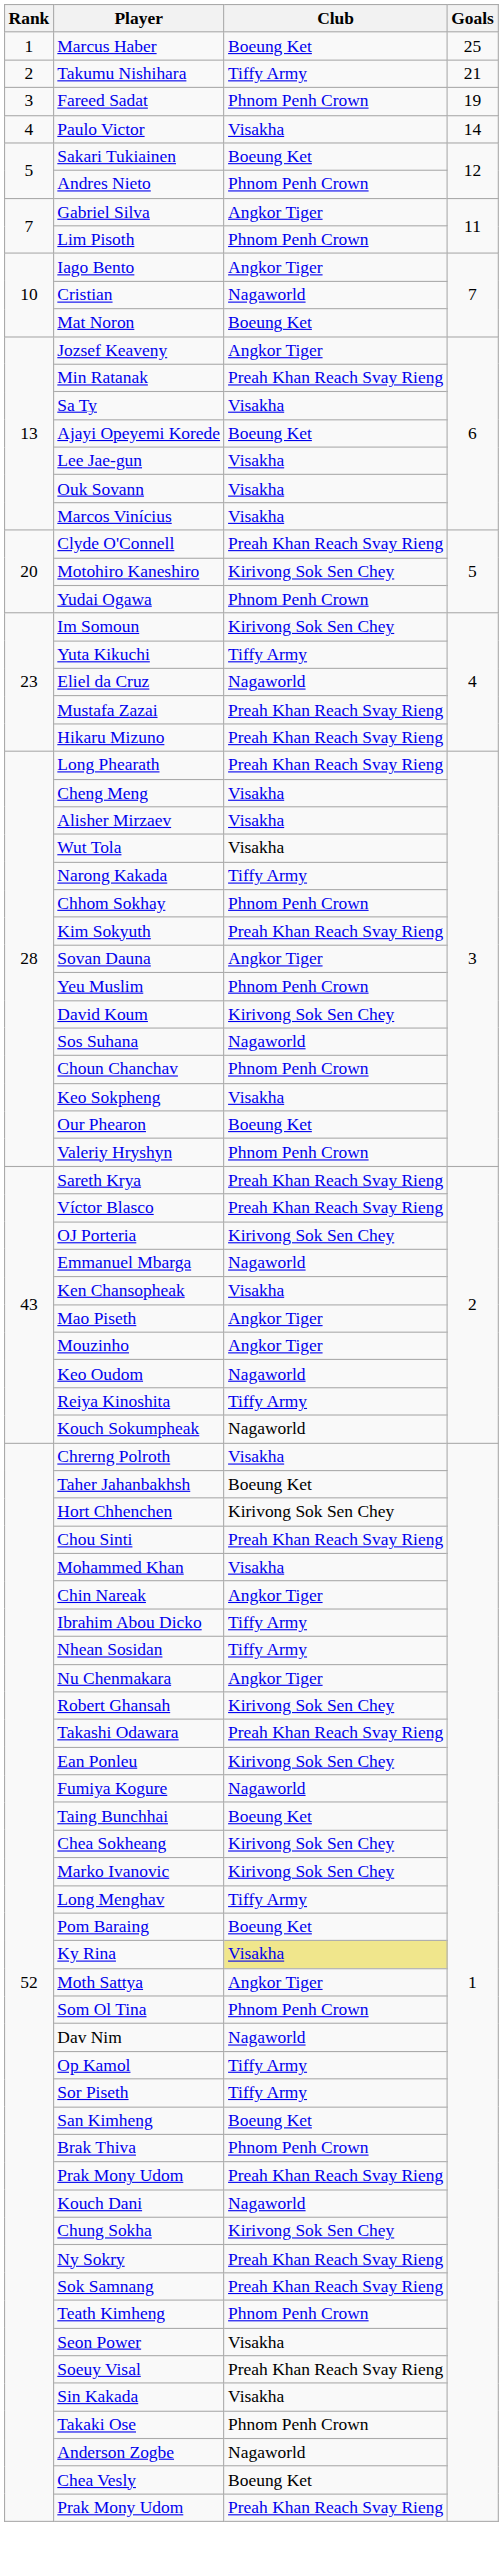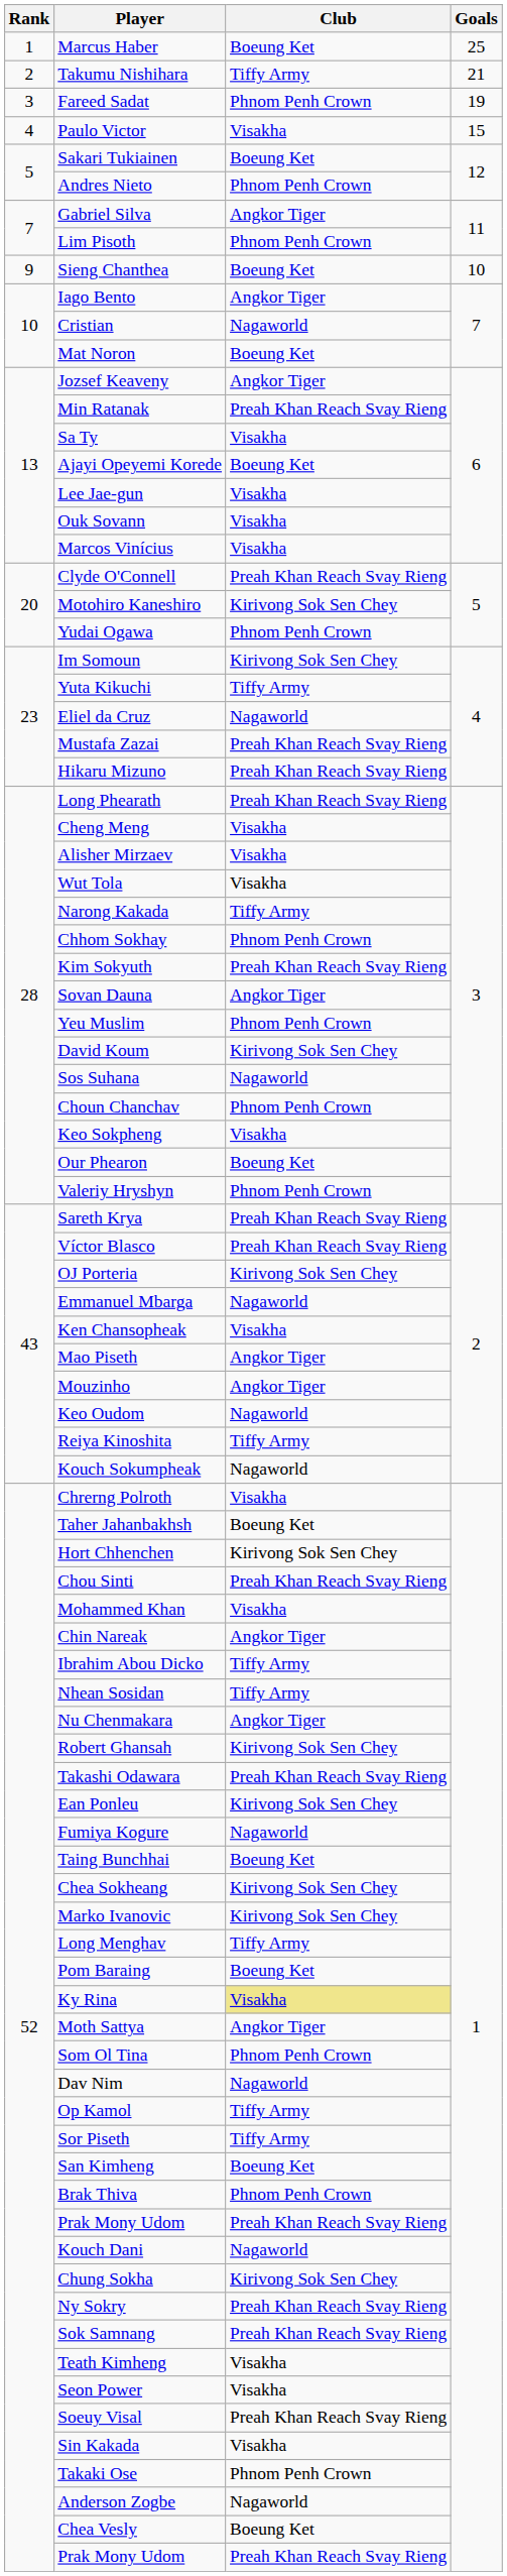 <table class="wikitable" style="text-align:center">
 <tr>
 <th>Rank</th>
 <th>Player</th>
 <th>Club</th>
 <th>Goals</th>
 </tr>
 <tr>
 <td rowspan="1">1</td>
 <td align="left"> <a href='#'>Marcus Haber</a></td>
 <td align="left"><a href='#'>Boeung Ket</a></td>
 <td rowspan="1">25</td>
 </tr>
 <tr>
 <td rowspan="1">2</td>
 <td align="left"> <a href='#'>Takumu Nishihara</a></td>
 <td align="left"><a href='#'>Tiffy Army</a></td>
 <td rowspan="1">21</td>
 </tr>
 <tr>
 <td rowspan="1">3</td>
 <td align="left"> <a href='#'>Fareed Sadat</a></td>
 <td align="left"><a href='#'>Phnom Penh Crown</a></td>
 <td rowspan="1">19</td>
 </tr>
 <tr>
 <td rowspan="1">4</td>
 <td align="left"> <a href='#'>Paulo Victor</a></td>
 <td align="left"><a href='#'>Visakha</a></td>
-<td rowspan="1">14</td>
+<td rowspan="1">15</td>
 </tr>
 <tr>
 <td rowspan="2">5</td>
 <td align="left"> <a href='#'>Sakari Tukiainen</a></td>
 <td align="left"><a href='#'>Boeung Ket</a></td>
 <td rowspan="2">12</td>
 </tr>
 <tr>
 <td align="left"> <a href='#'>Andres Nieto</a></td>
 <td align="left"><a href='#'>Phnom Penh Crown</a></td>
 </tr>
 <tr>
 <td rowspan="2">7</td>
 <td align="left"> <a href='#'>Gabriel Silva</a></td>
 <td align="left"><a href='#'>Angkor Tiger</a></td>
 <td rowspan="2">11</td>
 </tr>
 <tr>
 <td align="left"> <a href='#'>Lim Pisoth</a></td>
 <td align="left"><a href='#'>Phnom Penh Crown</a></td>
+</tr>
+<tr>
+<td rowspan="1">9</td>
+<td align="left"> <a href='#'>Sieng Chanthea</a></td>
+<td align="left"><a href='#'>Boeung Ket</a></td>
+<td rowspan="1">10</td>
 </tr>
 <tr>
 <td rowspan="3">10</td>
 <td align="left"> <a href='#'>Iago Bento</a></td>
 <td align="left"><a href='#'>Angkor Tiger</a></td>
 <td rowspan="3">7</td>
 </tr>
 <tr>
 <td align="left"> <a href='#'>Cristian</a></td>
 <td align="left"><a href='#'>Nagaworld</a></td>
 </tr>
 <tr>
 <td align="left"> <a href='#'>Mat Noron</a></td>
 <td align="left"><a href='#'>Boeung Ket</a></td>
 </tr>
 <tr>
 <td rowspan="7">13</td>
 <td align="left"> <a href='#'>Jozsef Keaveny</a></td>
 <td align="left"><a href='#'>Angkor Tiger</a></td>
 <td rowspan="7">6</td>
 </tr>
 <tr>
 <td align="left"> <a href='#'>Min Ratanak</a></td>
 <td align="left"><a href='#'>Preah Khan Reach Svay Rieng</a></td>
 </tr>
 <tr>
 <td align="left"> <a href='#'>Sa Ty</a></td>
 <td align="left"><a href='#'>Visakha</a></td>
 </tr>
 <tr>
 <td align="left"> <a href='#'>Ajayi Opeyemi Korede</a></td>
 <td align="left"><a href='#'>Boeung Ket</a></td>
 </tr>
 <tr>
 <td align="left"> <a href='#'>Lee Jae-gun</a></td>
 <td align="left"><a href='#'>Visakha</a></td>
 </tr>
 <tr>
 <td align="left"> <a href='#'>Ouk Sovann</a></td>
 <td align="left"><a href='#'>Visakha</a></td>
 </tr>
 <tr>
 <td align="left"> <a href='#'>Marcos Vinícius</a></td>
 <td align="left"><a href='#'>Visakha</a></td>
 </tr>
 <tr>
 <td rowspan="3">20</td>
 <td align="left"> <a href='#'>Clyde O'Connell</a></td>
 <td align="left"><a href='#'>Preah Khan Reach Svay Rieng</a></td>
 <td rowspan="3">5</td>
 </tr>
 <tr>
 <td align="left"> <a href='#'>Motohiro Kaneshiro</a></td>
 <td align="left"><a href='#'>Kirivong Sok Sen Chey</a></td>
 </tr>
 <tr>
 <td align="left"> <a href='#'>Yudai Ogawa</a></td>
 <td align="left"><a href='#'>Phnom Penh Crown</a></td>
 </tr>
 <tr>
 <td rowspan="5">23</td>
 <td align="left"> <a href='#'>Im Somoun</a></td>
 <td align="left"><a href='#'>Kirivong Sok Sen Chey</a></td>
 <td rowspan="5">4</td>
 </tr>
 <tr>
 <td align="left"> <a href='#'>Yuta Kikuchi</a></td>
 <td align="left"><a href='#'>Tiffy Army</a></td>
 </tr>
 <tr>
 <td align="left"> <a href='#'>Eliel da Cruz</a></td>
 <td align="left"><a href='#'>Nagaworld</a></td>
 </tr>
 <tr>
 <td align="left"> <a href='#'>Mustafa Zazai</a></td>
 <td align="left"><a href='#'>Preah Khan Reach Svay Rieng</a></td>
 </tr>
 <tr>
 <td align="left"> <a href='#'>Hikaru Mizuno</a></td>
 <td align="left"><a href='#'>Preah Khan Reach Svay Rieng</a></td>
 </tr>
 <tr>
 <td rowspan="15">28</td>
 <td align="left"> <a href='#'>Long Phearath</a></td>
 <td align="left"><a href='#'>Preah Khan Reach Svay Rieng</a></td>
 <td rowspan="15">3</td>
 </tr>
 <tr>
 <td align="left"> <a href='#'>Cheng Meng</a></td>
 <td align="left"><a href='#'>Visakha</a></td>
 </tr>
 <tr>
 <td align="left"> <a href='#'>Alisher Mirzaev</a></td>
 <td align="left"><a href='#'>Visakha</a></td>
 </tr>
 <tr>
 <td align="left"> <a href='#'>Wut Tola</a></td>
 <td align="left">Visakha</td>
 </tr>
 <tr>
 <td align="left"> <a href='#'>Narong Kakada</a></td>
 <td align="left"><a href='#'>Tiffy Army</a></td>
 </tr>
 <tr>
 <td align="left"> <a href='#'>Chhom Sokhay</a></td>
 <td align="left"><a href='#'>Phnom Penh Crown</a></td>
 </tr>
 <tr>
 <td align="left"> <a href='#'>Kim Sokyuth</a></td>
 <td align="left"><a href='#'>Preah Khan Reach Svay Rieng</a></td>
 </tr>
 <tr>
 <td align="left"> <a href='#'>Sovan Dauna</a></td>
 <td align="left"><a href='#'>Angkor Tiger</a></td>
 </tr>
 <tr>
 <td align="left"> <a href='#'>Yeu Muslim</a></td>
 <td align="left"><a href='#'>Phnom Penh Crown</a></td>
 </tr>
 <tr>
 <td align="left"> <a href='#'>David Koum</a></td>
 <td align="left"><a href='#'>Kirivong Sok Sen Chey</a></td>
 </tr>
 <tr>
 <td align="left"> <a href='#'>Sos Suhana</a></td>
 <td align="left"><a href='#'>Nagaworld</a></td>
 </tr>
 <tr>
 <td align="left"> <a href='#'>Choun Chanchav</a></td>
 <td align="left"><a href='#'>Phnom Penh Crown</a></td>
 </tr>
 <tr>
 <td align="left"> <a href='#'>Keo Sokpheng</a></td>
 <td align="left"><a href='#'>Visakha</a></td>
 </tr>
 <tr>
 <td align="left"> <a href='#'>Our Phearon</a></td>
 <td align="left"><a href='#'>Boeung Ket</a></td>
 </tr>
 <tr>
 <td align="left"> <a href='#'>Valeriy Hryshyn</a></td>
 <td align="left"><a href='#'>Phnom Penh Crown</a></td>
 </tr>
 <tr>
 <td rowspan="10">43</td>
 <td align="left"> <a href='#'>Sareth Krya</a></td>
 <td align="left"><a href='#'>Preah Khan Reach Svay Rieng</a></td>
 <td rowspan="10">2</td>
 </tr>
 <tr>
 <td align="left"> <a href='#'>Víctor Blasco</a></td>
 <td align="left"><a href='#'>Preah Khan Reach Svay Rieng</a></td>
 </tr>
 <tr>
 <td align="left"> <a href='#'>OJ Porteria</a></td>
 <td align="left"><a href='#'>Kirivong Sok Sen Chey</a></td>
 </tr>
 <tr>
 <td align="left"> <a href='#'>Emmanuel Mbarga</a></td>
 <td align="left"><a href='#'>Nagaworld</a></td>
 </tr>
 <tr>
 <td align="left"> <a href='#'>Ken Chansopheak</a></td>
 <td align="left"><a href='#'>Visakha</a></td>
 </tr>
 <tr>
 <td align="left"> <a href='#'>Mao Piseth</a></td>
 <td align="left"><a href='#'>Angkor Tiger</a></td>
 </tr>
 <tr>
 <td align="left"> <a href='#'>Mouzinho</a></td>
 <td align="left"><a href='#'>Angkor Tiger</a></td>
 </tr>
 <tr>
 <td align="left"> <a href='#'>Keo Oudom</a></td>
 <td align="left"><a href='#'>Nagaworld</a></td>
 </tr>
 <tr>
 <td align="left"> <a href='#'>Reiya Kinoshita</a></td>
 <td align="left"><a href='#'>Tiffy Army</a></td>
 </tr>
 <tr>
 <td align="left"> <a href='#'>Kouch Sokumpheak</a></td>
 <td align="left">Nagaworld</td>
 </tr>
 <tr>
 <td rowspan="39">52</td>
 <td align="left"> <a href='#'>Chrerng Polroth</a></td>
 <td align="left"><a href='#'>Visakha</a></td>
 <td rowspan="39">1</td>
 </tr>
 <tr>
 <td align="left"> <a href='#'>Taher Jahanbakhsh</a></td>
 <td align="left">Boeung Ket</td>
 </tr>
 <tr>
 <td align="left"> <a href='#'>Hort Chhenchen</a></td>
 <td align="left">Kirivong Sok Sen Chey</td>
 </tr>
 <tr>
 <td align="left"> <a href='#'>Chou Sinti</a></td>
 <td align="left"><a href='#'>Preah Khan Reach Svay Rieng</a></td>
 </tr>
 <tr>
 <td align="left"> <a href='#'>Mohammed Khan</a></td>
 <td align="left"><a href='#'>Visakha</a></td>
 </tr>
 <tr>
 <td align="left"> <a href='#'>Chin Nareak</a></td>
 <td align="left"><a href='#'>Angkor Tiger</a></td>
 </tr>
 <tr>
 <td align="left"> <a href='#'>Ibrahim Abou Dicko</a></td>
 <td align="left"><a href='#'>Tiffy Army</a></td>
 </tr>
 <tr>
 <td align="left"> <a href='#'>Nhean Sosidan</a></td>
 <td align="left"><a href='#'>Tiffy Army</a></td>
 </tr>
 <tr>
 <td align="left"> <a href='#'>Nu Chenmakara</a></td>
 <td align="left"><a href='#'>Angkor Tiger</a></td>
 </tr>
 <tr>
 <td align="left"> <a href='#'>Robert Ghansah</a></td>
 <td align="left"><a href='#'>Kirivong Sok Sen Chey</a></td>
 </tr>
 <tr>
 <td align="left"> <a href='#'>Takashi Odawara</a></td>
 <td align="left"><a href='#'>Preah Khan Reach Svay Rieng</a></td>
 </tr>
 <tr>
 <td align="left"> <a href='#'>Ean Ponleu</a></td>
 <td align="left"><a href='#'>Kirivong Sok Sen Chey</a></td>
 </tr>
 <tr>
 <td align="left"> <a href='#'>Fumiya Kogure</a></td>
 <td align="left"><a href='#'>Nagaworld</a></td>
 </tr>
 <tr>
 <td align="left"> <a href='#'>Taing Bunchhai</a></td>
 <td align="left"><a href='#'>Boeung Ket</a></td>
 </tr>
 <tr>
 <td align="left"> <a href='#'>Chea Sokheang</a></td>
 <td align="left"><a href='#'>Kirivong Sok Sen Chey</a></td>
 </tr>
 <tr>
 <td align="left"> <a href='#'>Marko Ivanovic</a></td>
 <td align="left"><a href='#'>Kirivong Sok Sen Chey</a></td>
 </tr>
 <tr>
 <td align="left"> <a href='#'>Long Menghav</a></td>
 <td align="left"><a href='#'>Tiffy Army</a></td>
 </tr>
 <tr>
 <td align="left"> <a href='#'>Pom Baraing</a></td>
 <td align="left"><a href='#'>Boeung Ket</a></td>
 </tr>
 <tr>
 <td align="left"> <a href='#'>Ky Rina</a></td>
 <td align="left" style="background: khaki;"><a href='#'>Visakha</a></td>
 </tr>
 <tr>
 <td align="left"> <a href='#'>Moth Sattya</a></td>
 <td align="left"><a href='#'>Angkor Tiger</a></td>
 </tr>
 <tr>
 <td align="left"> <a href='#'>Som Ol Tina</a></td>
 <td align="left"><a href='#'>Phnom Penh Crown</a></td>
 </tr>
 <tr>
 <td align="left"> Dav Nim</td>
 <td align="left"><a href='#'>Nagaworld</a></td>
 </tr>
 <tr>
 <td align="left"> <a href='#'>Op Kamol</a></td>
 <td align="left"><a href='#'>Tiffy Army</a></td>
 </tr>
 <tr>
 <td align="left"> <a href='#'>Sor Piseth</a></td>
 <td align="left"><a href='#'>Tiffy Army</a></td>
 </tr>
 <tr>
 <td align="left"> <a href='#'>San Kimheng</a></td>
 <td align="left"><a href='#'>Boeung Ket</a></td>
 </tr>
 <tr>
 <td align="left"> <a href='#'>Brak Thiva</a></td>
 <td align="left"><a href='#'>Phnom Penh Crown</a></td>
 </tr>
 <tr>
 <td align="left"> <a href='#'>Prak Mony Udom</a></td>
 <td align="left"><a href='#'>Preah Khan Reach Svay Rieng</a></td>
 </tr>
 <tr>
 <td align="left"> <a href='#'>Kouch Dani</a></td>
 <td align="left"><a href='#'>Nagaworld</a></td>
 </tr>
 <tr>
 <td align="left"> <a href='#'>Chung Sokha</a></td>
 <td align="left"><a href='#'>Kirivong Sok Sen Chey</a></td>
 </tr>
 <tr>
 <td align="left"> <a href='#'>Ny Sokry</a></td>
 <td align="left"><a href='#'>Preah Khan Reach Svay Rieng</a></td>
 </tr>
 <tr>
 <td align="left"> <a href='#'>Sok Samnang</a></td>
 <td align="left"><a href='#'>Preah Khan Reach Svay Rieng</a></td>
 </tr>
 <tr>
 <td align="left"> <a href='#'>Teath Kimheng</a></td>
-<td align="left"><a href='#'>Phnom Penh Crown</a></td>
+<td align="left">Visakha</td>
 </tr>
 <tr>
 <td align="left"> <a href='#'>Seon Power</a></td>
 <td align="left">Visakha</td>
 </tr>
 <tr>
 <td align="left"> <a href='#'>Soeuy Visal</a></td>
 <td align="left">Preah Khan Reach Svay Rieng</td>
 </tr>
 <tr>
 <td align="left"> <a href='#'>Sin Kakada</a></td>
 <td align="left">Visakha</td>
 </tr>
 <tr>
 <td align="left"> <a href='#'>Takaki Ose</a></td>
 <td align="left">Phnom Penh Crown</td>
 </tr>
 <tr>
 <td align="left"> <a href='#'>Anderson Zogbe</a></td>
 <td align="left">Nagaworld</td>
 </tr>
 <tr>
 <td align="left"> <a href='#'>Chea Vesly</a></td>
 <td align="left">Boeung Ket</td>
 </tr>
 <tr>
 <td align="left"> <a href='#'>Prak Mony Udom</a></td>
 <td align="left"><a href='#'>Preah Khan Reach Svay Rieng</a></td>
 </tr>
 </table>
